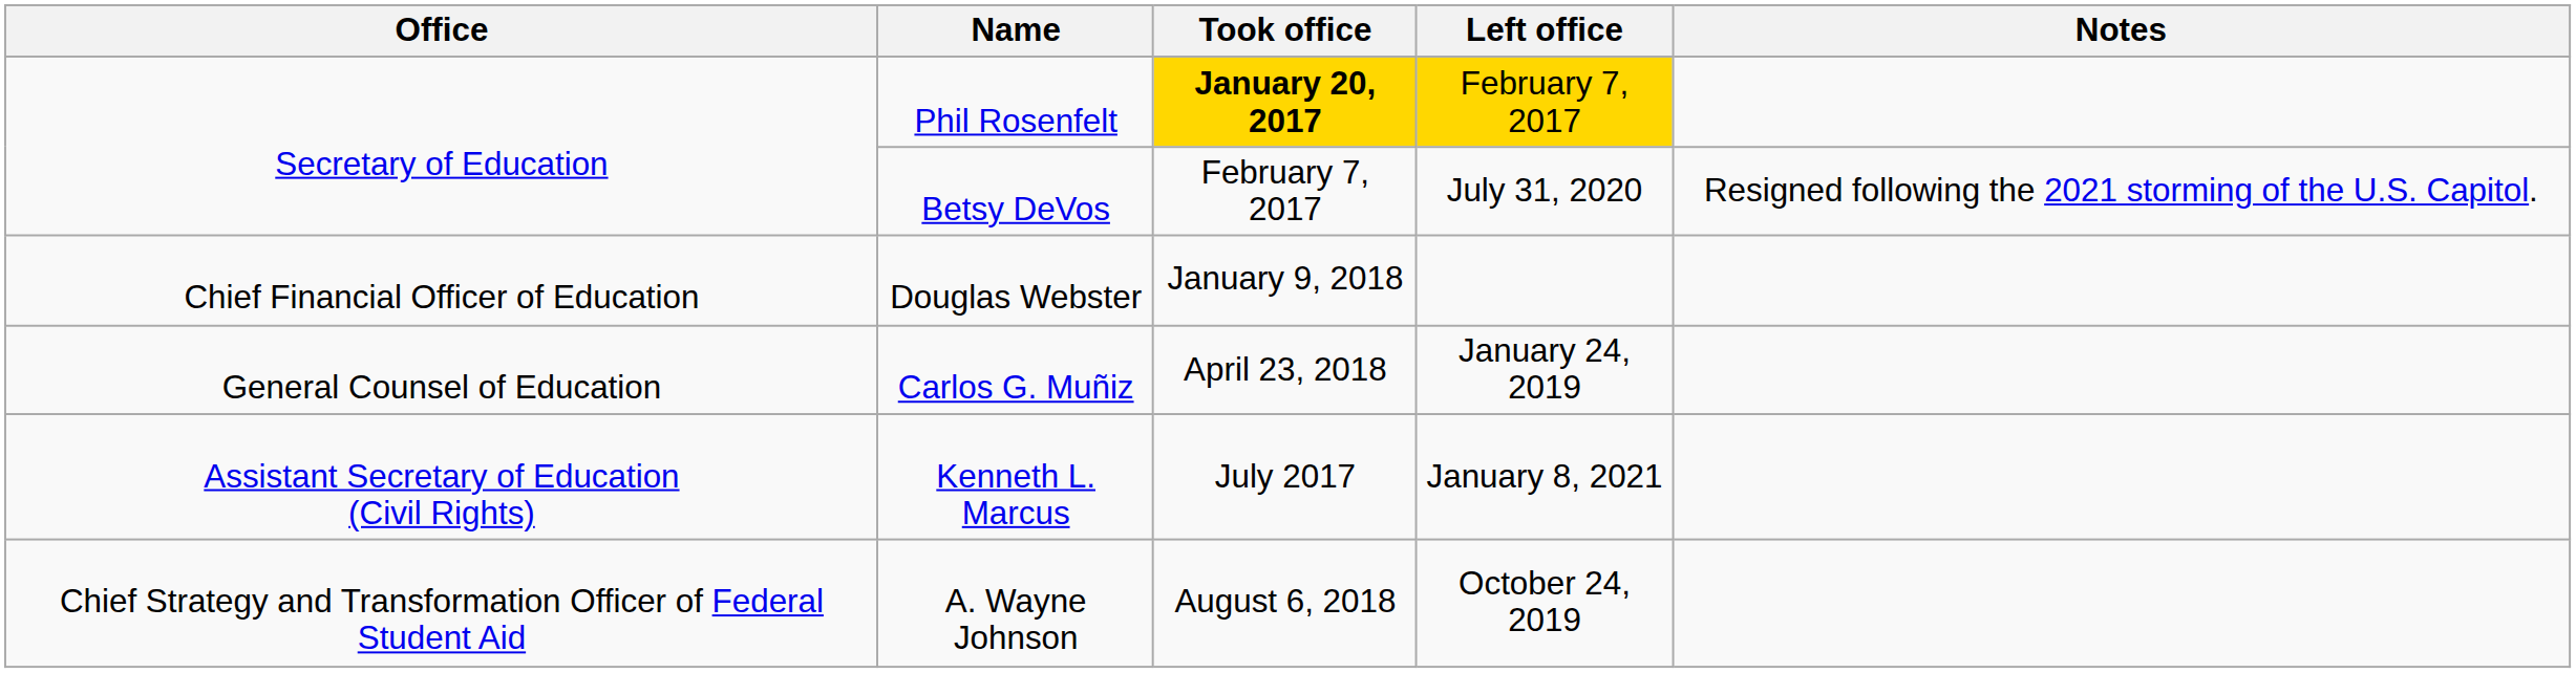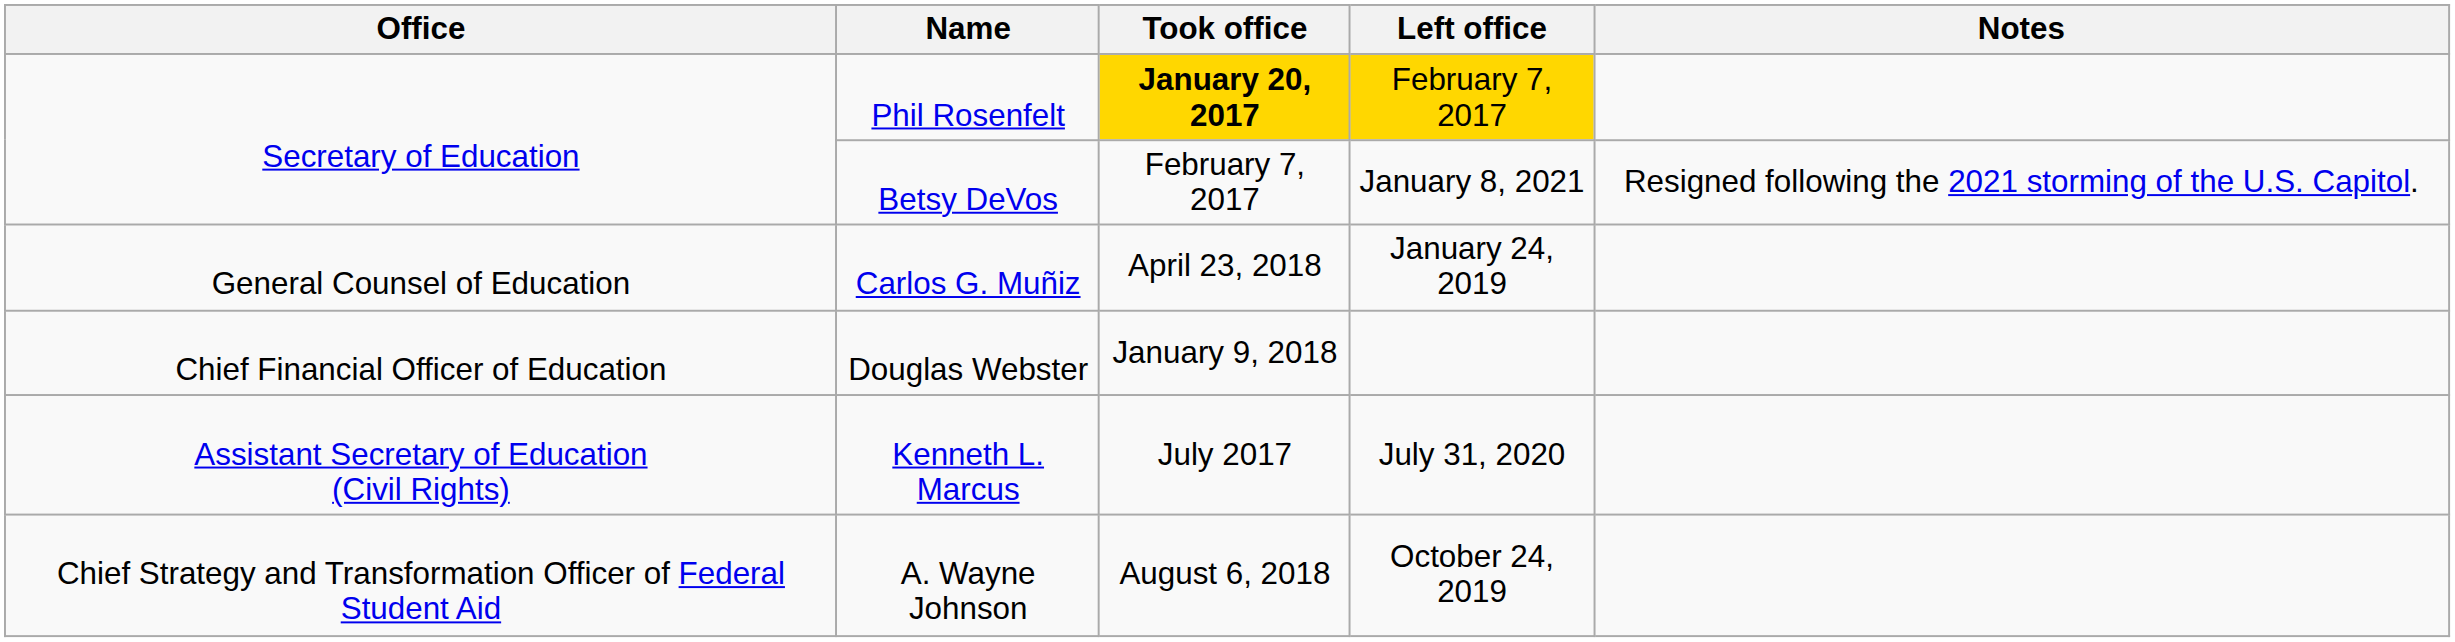 <table class="wikitable sortable" style="text-align:center">
 <tr>
 <th data-sort-type="text">Office</th>
 <th data-sort-type="text">Name</th>
 <th data-sort-type="date">Took office</th>
 <th data-sort-type="date">Left office</th>
 <th width="35%">Notes</th>
 </tr>
 <tr>
 <td rowspan="2"><br><a href='#'>Secretary of Education</a></td>
 <td><br><a href='#'>Phil Rosenfelt</a></td>
 <td style="background:gold"><strong>January 20, 2017</strong></td>
 <td style="background:gold">February 7, 2017</td>
 <td></td>
 </tr>
 <tr>
 <td><br><a href='#'>Betsy DeVos</a></td>
 <td>February 7, 2017</td>
-<td>July 31, 2020</td>
+<td>January 8, 2021</td>
 <td>Resigned following the <a href='#'>2021 storming of the U.S. Capitol</a>.</td>
+</tr>
+<tr>
+<td><br>General Counsel of Education</td>
+<td><br><a href='#'>Carlos G. Muñiz</a></td>
+<td>April 23, 2018</td>
+<td>January 24, 2019</td>
+<td></td>
 </tr>
 <tr>
 <td><br>Chief Financial Officer of Education</td>
 <td><br>Douglas Webster</td>
 <td>January 9, 2018</td>
 <td></td>
 <td></td>
 </tr>
 <tr>
-<td><br>General Counsel of Education</td>
-<td><br><a href='#'>Carlos G. Muñiz</a></td>
-<td>April 23, 2018</td>
-<td>January 24, 2019</td>
-<td></td>
-</tr>
-<tr>
 <td><br><a href='#'>Assistant Secretary of Education<br>(Civil Rights)</a></td>
 <td><br><a href='#'>Kenneth L. Marcus</a></td>
 <td>July 2017</td>
-<td>January 8, 2021</td>
+<td>July 31, 2020</td>
 <td></td>
 </tr>
 <tr>
 <td><br>Chief Strategy and Transformation Officer of <a href='#'>Federal Student Aid</a></td>
 <td><br>A. Wayne Johnson</td>
 <td>August 6, 2018</td>
 <td>October 24, 2019</td>
 <td></td>
 </tr>
 </table>
